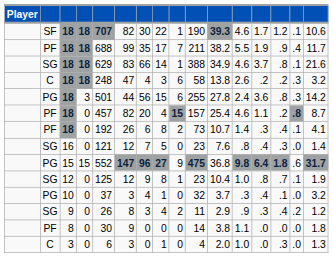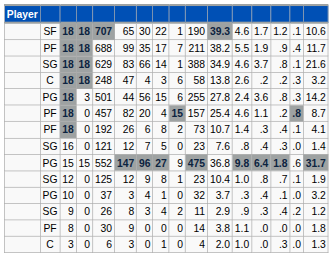 <table class="wikitable sortable" style="font-size: 95%; text-align:right;">
 <tr>
 <th style="background:#0050B5; color:#FFFFFF; border-top:#9EA2A2 3px solid; border-bottom:#9EA2A2 3px solid;">Player</th>
 <th style="background:#0050B5; color:#FFFFFF; border-top:#9EA2A2 3px solid; border-bottom:#9EA2A2 3px solid;"></th>
 <th style="background:#0050B5; color:#FFFFFF; border-top:#9EA2A2 3px solid; border-bottom:#9EA2A2 3px solid;"></th>
 <th style="background:#0050B5; color:#FFFFFF; border-top:#9EA2A2 3px solid; border-bottom:#9EA2A2 3px solid;"></th>
 <th style="background:#0050B5; color:#FFFFFF; border-top:#9EA2A2 3px solid; border-bottom:#9EA2A2 3px solid;"></th>
 <th style="background:#0050B5; color:#FFFFFF; border-top:#9EA2A2 3px solid; border-bottom:#9EA2A2 3px solid;"></th>
 <th style="background:#0050B5; color:#FFFFFF; border-top:#9EA2A2 3px solid; border-bottom:#9EA2A2 3px solid;"></th>
 <th style="background:#0050B5; color:#FFFFFF; border-top:#9EA2A2 3px solid; border-bottom:#9EA2A2 3px solid;"></th>
 <th style="background:#0050B5; color:#FFFFFF; border-top:#9EA2A2 3px solid; border-bottom:#9EA2A2 3px solid;"></th>
 <th style="background:#0050B5; color:#FFFFFF; border-top:#9EA2A2 3px solid; border-bottom:#9EA2A2 3px solid;"></th>
 <th style="background:#0050B5; color:#FFFFFF; border-top:#9EA2A2 3px solid; border-bottom:#9EA2A2 3px solid;"></th>
 <th style="background:#0050B5; color:#FFFFFF; border-top:#9EA2A2 3px solid; border-bottom:#9EA2A2 3px solid;"></th>
 <th style="background:#0050B5; color:#FFFFFF; border-top:#9EA2A2 3px solid; border-bottom:#9EA2A2 3px solid;"></th>
 <th style="background:#0050B5; color:#FFFFFF; border-top:#9EA2A2 3px solid; border-bottom:#9EA2A2 3px solid;"></th>
 <th style="background:#0050B5; color:#FFFFFF; border-top:#9EA2A2 3px solid; border-bottom:#9EA2A2 3px solid;"></th>
 <th style="background:#0050B5; color:#FFFFFF; border-top:#9EA2A2 3px solid; border-bottom:#9EA2A2 3px solid;"></th>
 </tr>
 <tr>
 <td style="text-align:left;"></td>
 <td style="text-align:center;">SF</td>
 <td style="background:#9EA2A2; color:#0C2340;"><strong>18</strong></td>
 <td style="background:#9EA2A2; color:#0C2340;"><strong>18</strong></td>
 <td style="background:#9EA2A2; color:#0C2340;"><strong>707</strong></td>
-<td>82</td>
+<td>65</td>
 <td>30</td>
 <td>22</td>
 <td>1</td>
 <td>190</td>
 <td style="background:#9EA2A2; color:#0C2340;"><strong>39.3</strong></td>
 <td>4.6</td>
 <td>1.7</td>
 <td>1.2</td>
 <td>.1</td>
 <td>10.6</td>
 </tr>
 <tr>
 <td style="text-align:left;"></td>
 <td style="text-align:center;">PF</td>
 <td style="background:#9EA2A2; color:#0C2340;"><strong>18</strong></td>
 <td style="background:#9EA2A2; color:#0C2340;"><strong>18</strong></td>
 <td>688</td>
 <td>99</td>
 <td>35</td>
 <td>17</td>
 <td>7</td>
 <td>211</td>
 <td>38.2</td>
 <td>5.5</td>
 <td>1.9</td>
 <td>.9</td>
 <td>.4</td>
 <td>11.7</td>
 </tr>
 <tr>
 <td style="text-align:left;"></td>
 <td style="text-align:center;">SG</td>
 <td style="background:#9EA2A2; color:#0C2340;"><strong>18</strong></td>
 <td style="background:#9EA2A2; color:#0C2340;"><strong>18</strong></td>
 <td>629</td>
 <td>83</td>
 <td>66</td>
 <td>14</td>
 <td>1</td>
 <td>388</td>
 <td>34.9</td>
 <td>4.6</td>
 <td>3.7</td>
 <td>.8</td>
 <td>.1</td>
 <td>21.6</td>
 </tr>
 <tr>
 <td style="text-align:left;"></td>
 <td style="text-align:center;">C</td>
 <td style="background:#9EA2A2; color:#0C2340;"><strong>18</strong></td>
 <td style="background:#9EA2A2; color:#0C2340;"><strong>18</strong></td>
 <td>248</td>
 <td>47</td>
 <td>4</td>
 <td>3</td>
 <td>6</td>
 <td>58</td>
 <td>13.8</td>
 <td>2.6</td>
 <td>.2</td>
 <td>.2</td>
 <td>.3</td>
 <td>3.2</td>
 </tr>
 <tr>
 <td style="text-align:left;"></td>
 <td style="text-align:center;">PG</td>
 <td style="background:#9EA2A2; color:#0C2340;"><strong>18</strong></td>
 <td>3</td>
 <td>501</td>
 <td>44</td>
 <td>56</td>
 <td>15</td>
 <td>6</td>
 <td>255</td>
 <td>27.8</td>
 <td>2.4</td>
 <td>3.6</td>
 <td>.8</td>
 <td>.3</td>
 <td>14.2</td>
 </tr>
 <tr>
 <td style="text-align:left;"></td>
 <td style="text-align:center;">PF</td>
 <td style="background:#9EA2A2; color:#0C2340;"><strong>18</strong></td>
 <td>0</td>
 <td>457</td>
 <td>82</td>
 <td>20</td>
 <td>4</td>
 <td style="background:#9EA2A2; color:#0C2340;"><strong>15</strong></td>
 <td>157</td>
 <td>25.4</td>
 <td>4.6</td>
 <td>1.1</td>
 <td>.2</td>
 <td style="background:#9EA2A2; color:#0C2340;"><strong>.8</strong></td>
 <td>8.7</td>
 </tr>
 <tr>
 <td style="text-align:left;"></td>
 <td style="text-align:center;">PF</td>
 <td style="background:#9EA2A2; color:#0C2340;"><strong>18</strong></td>
 <td>0</td>
 <td>192</td>
 <td>26</td>
 <td>6</td>
 <td>8</td>
 <td>2</td>
 <td>73</td>
 <td>10.7</td>
 <td>1.4</td>
 <td>.3</td>
 <td>.4</td>
 <td>.1</td>
 <td>4.1</td>
 </tr>
 <tr>
 <td style="text-align:left;"></td>
 <td style="text-align:center;">SG</td>
 <td>16</td>
 <td>0</td>
 <td>121</td>
 <td>12</td>
 <td>7</td>
 <td>5</td>
 <td>0</td>
 <td>23</td>
 <td>7.6</td>
 <td>.8</td>
 <td>.4</td>
 <td>.3</td>
 <td>.0</td>
 <td>1.4</td>
 </tr>
 <tr>
 <td style="text-align:left;"></td>
 <td style="text-align:center;">PG</td>
 <td>15</td>
 <td>15</td>
 <td>552</td>
 <td style="background:#9EA2A2; color:#0C2340;"><strong>147</strong></td>
 <td style="background:#9EA2A2; color:#0C2340;"><strong>96</strong></td>
 <td style="background:#9EA2A2; color:#0C2340;"><strong>27</strong></td>
 <td>9</td>
 <td style="background:#9EA2A2; color:#0C2340;"><strong>475</strong></td>
 <td>36.8</td>
 <td style="background:#9EA2A2; color:#0C2340;"><strong>9.8</strong></td>
 <td style="background:#9EA2A2; color:#0C2340;"><strong>6.4</strong></td>
 <td style="background:#9EA2A2; color:#0C2340;"><strong>1.8</strong></td>
 <td>.6</td>
 <td style="background:#9EA2A2; color:#0C2340;"><strong>31.7</strong></td>
 </tr>
 <tr>
 <td style="text-align:left;"></td>
 <td style="text-align:center;">SG</td>
 <td>12</td>
 <td>0</td>
 <td>125</td>
 <td>12</td>
 <td>9</td>
 <td>8</td>
 <td>1</td>
 <td>23</td>
 <td>10.4</td>
 <td>1.0</td>
 <td>.8</td>
 <td>.7</td>
 <td>.1</td>
 <td>1.9</td>
 </tr>
 <tr>
 <td style="text-align:left;"></td>
 <td style="text-align:center;">PG</td>
 <td>10</td>
 <td>0</td>
 <td>37</td>
 <td>3</td>
 <td>4</td>
 <td>1</td>
 <td>0</td>
 <td>32</td>
 <td>3.7</td>
 <td>.3</td>
 <td>.4</td>
 <td>.1</td>
 <td>.0</td>
 <td>3.2</td>
 </tr>
 <tr>
 <td style="text-align:left;"></td>
 <td style="text-align:center;">SG</td>
 <td>9</td>
 <td>0</td>
 <td>26</td>
 <td>8</td>
 <td>3</td>
 <td>4</td>
 <td>2</td>
 <td>11</td>
 <td>2.9</td>
 <td>.9</td>
 <td>.3</td>
 <td>.4</td>
 <td>.2</td>
 <td>1.2</td>
 </tr>
 <tr>
 <td style="text-align:left;"></td>
 <td style="text-align:center;">PF</td>
 <td>8</td>
 <td>0</td>
 <td>30</td>
 <td>9</td>
 <td>0</td>
 <td>0</td>
 <td>0</td>
 <td>14</td>
 <td>3.8</td>
 <td>1.1</td>
 <td>.0</td>
 <td>.0</td>
 <td>.0</td>
 <td>1.8</td>
 </tr>
 <tr>
 <td style="text-align:left;"></td>
 <td style="text-align:center;">C</td>
 <td>3</td>
 <td>0</td>
 <td>6</td>
 <td>3</td>
 <td>0</td>
 <td>1</td>
 <td>0</td>
 <td>4</td>
 <td>2.0</td>
 <td>1.0</td>
 <td>.0</td>
 <td>.3</td>
 <td>.0</td>
 <td>1.3</td>
 </tr>
 </table>
